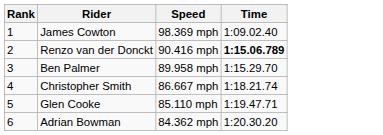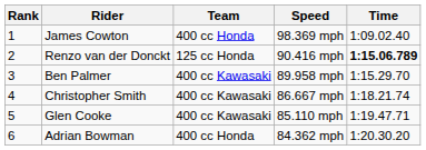 <table class="wikitable" style="font-size: 95%;">
 <tr style="background:#efefef;">
 <th>Rank</th>
 <th>Rider</th>
+<th>Team</th>
 <th>Speed</th>
 <th>Time</th>
 </tr>
 <tr>
 <td>1</td>
 <td> James Cowton</td>
+<td>400 cc <a href='#'>Honda</a></td>
 <td>98.369 mph</td>
 <td>1:09.02.40</td>
 </tr>
 <tr>
 <td>2</td>
 <td>  Renzo van der Donckt</td>
+<td>125 cc Honda</td>
 <td>90.416 mph</td>
 <td><strong>1:15.06.789</strong></td>
 </tr>
 <tr>
 <td>3</td>
 <td> Ben Palmer</td>
+<td>400 cc <a href='#'>Kawasaki</a></td>
 <td>89.958 mph</td>
 <td>1:15.29.70</td>
 </tr>
 <tr>
 <td>4</td>
 <td> Christopher Smith</td>
+<td>400 cc Kawasaki</td>
 <td>86.667 mph</td>
 <td>1:18.21.74</td>
 </tr>
 <tr>
 <td>5</td>
 <td> Glen Cooke</td>
+<td>400 cc Kawasaki</td>
 <td>85.110 mph</td>
 <td>1:19.47.71</td>
 </tr>
 <tr>
 <td>6</td>
 <td> Adrian Bowman</td>
+<td>400 cc Honda</td>
 <td>84.362 mph</td>
 <td>1:20.30.20</td>
 </tr>
 </table>
